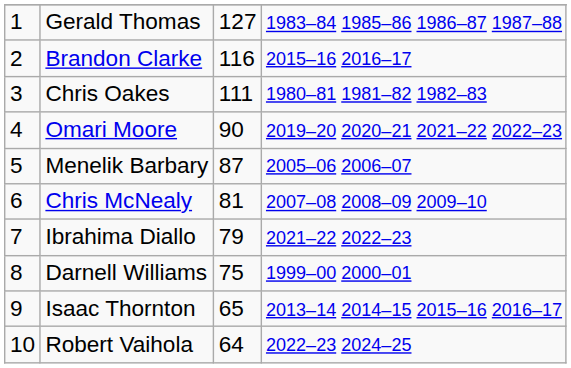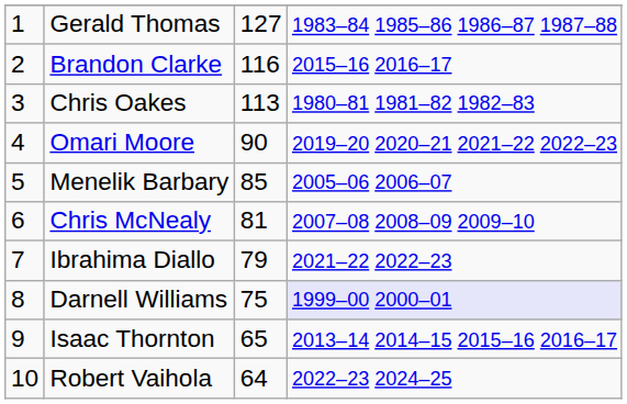 <table class="wikitable">
 <tr>
 </tr>
 <tr>
 <td>1</td>
 <td>Gerald Thomas</td>
 <td>127</td>
 <td style="font-size:80%;"><a href='#'>1983–84</a> <a href='#'>1985–86</a> <a href='#'>1986–87</a> <a href='#'>1987–88</a></td>
 </tr>
 <tr>
 <td>2</td>
 <td><a href='#'>Brandon Clarke</a></td>
 <td>116</td>
 <td style="font-size:80%;"><a href='#'>2015–16</a> <a href='#'>2016–17</a></td>
 </tr>
 <tr>
 <td>3</td>
 <td>Chris Oakes</td>
-<td>111</td>
+<td>113</td>
 <td style="font-size:80%;"><a href='#'>1980–81</a> <a href='#'>1981–82</a> <a href='#'>1982–83</a></td>
 </tr>
 <tr>
 <td>4</td>
 <td><a href='#'>Omari Moore</a></td>
 <td>90</td>
 <td style="font-size:80%;"><a href='#'>2019–20</a> <a href='#'>2020–21</a> <a href='#'>2021–22</a> <a href='#'>2022–23</a></td>
 </tr>
 <tr>
 <td>5</td>
 <td>Menelik Barbary</td>
-<td>87</td>
+<td>85</td>
 <td style="font-size:80%;"><a href='#'>2005–06</a> <a href='#'>2006–07</a></td>
 </tr>
 <tr>
 <td>6</td>
 <td><a href='#'>Chris McNealy</a></td>
 <td>81</td>
 <td style="font-size:80%;"><a href='#'>2007–08</a> <a href='#'>2008–09</a> <a href='#'>2009–10</a></td>
 </tr>
 <tr>
 <td>7</td>
 <td>Ibrahima Diallo</td>
 <td>79</td>
 <td style="font-size:80%;"><a href='#'>2021–22</a> <a href='#'>2022–23</a></td>
 </tr>
 <tr>
 <td>8</td>
 <td>Darnell Williams</td>
 <td>75</td>
-<td style="font-size:80%;"><a href='#'>1999–00</a> <a href='#'>2000–01</a></td>
+<td style="background: lavender; font-size:80%;"><a href='#'>1999–00</a> <a href='#'>2000–01</a></td>
 </tr>
 <tr>
 <td>9</td>
 <td>Isaac Thornton</td>
 <td>65</td>
 <td style="font-size:80%;"><a href='#'>2013–14</a> <a href='#'>2014–15</a> <a href='#'>2015–16</a> <a href='#'>2016–17</a></td>
 </tr>
 <tr>
 <td>10</td>
 <td>Robert Vaihola</td>
 <td>64</td>
 <td style="font-size:80%;"><a href='#'>2022–23</a> <a href='#'>2024–25</a></td>
 </tr>
 </table>
